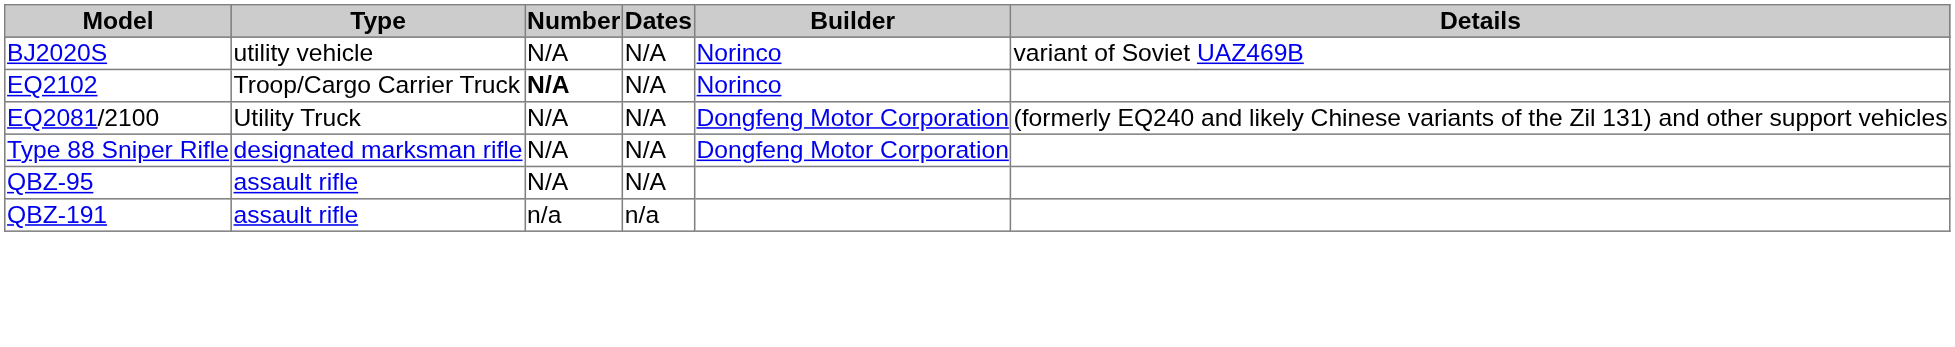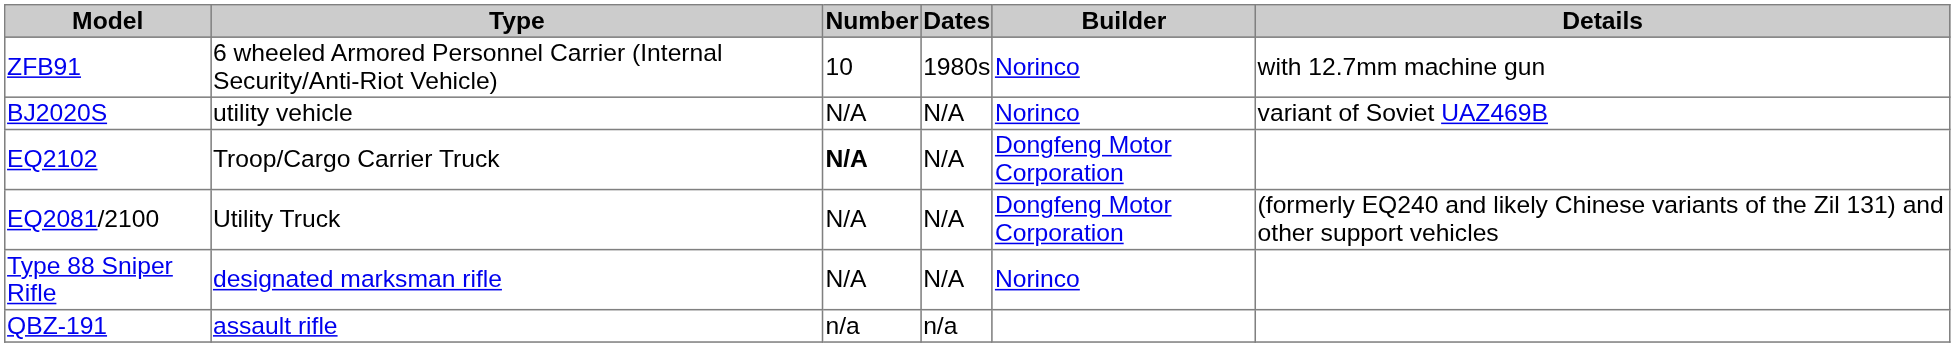 <table border=1 style="border-collapse: collapse;">
 <tr bgcolor=cccccc>
 <th>Model</th>
 <th>Type</th>
 <th>Number</th>
 <th>Dates</th>
 <th>Builder</th>
 <th>Details</th>
+</tr>
+<tr>
+<td><a href='#'>ZFB91</a></td>
+<td>6 wheeled Armored Personnel Carrier (Internal Security/Anti-Riot Vehicle)</td>
+<td>10</td>
+<td>1980s</td>
+<td><a href='#'>Norinco</a> </td>
+<td>with 12.7mm machine gun</td>
 </tr>
 <tr>
 <td><a href='#'>BJ2020S</a></td>
 <td>utility vehicle</td>
 <td>N/A</td>
 <td>N/A</td>
 <td><a href='#'>Norinco</a> </td>
 <td>variant of Soviet <a href='#'>UAZ469B</a></td>
 </tr>
 <tr>
 <td><a href='#'>EQ2102</a></td>
 <td>Troop/Cargo Carrier Truck</td>
 <td><strong>N/A</strong></td>
 <td>N/A</td>
-<td><a href='#'>Norinco</a> </td>
+<td><a href='#'>Dongfeng Motor Corporation</a> </td>
 <td></td>
 </tr>
 <tr>
 <td><a href='#'>EQ2081</a>/2100</td>
 <td>Utility Truck</td>
 <td>N/A</td>
 <td>N/A</td>
 <td><a href='#'>Dongfeng Motor Corporation</a> </td>
 <td>(formerly EQ240 and likely Chinese variants of the Zil 131) and other support vehicles</td>
 </tr>
 <tr>
 <td><a href='#'>Type 88 Sniper Rifle</a></td>
 <td><a href='#'>designated marksman rifle</a></td>
 <td>N/A</td>
 <td>N/A</td>
-<td><a href='#'>Dongfeng Motor Corporation</a> </td>
-<td></td>
-</tr>
-<tr>
-<td><a href='#'>QBZ-95</a></td>
-<td><a href='#'>assault rifle</a></td>
-<td>N/A</td>
-<td>N/A</td>
-<td></td>
+<td><a href='#'>Norinco</a> </td>
 <td></td>
 </tr>
 <tr>
 <td><a href='#'>QBZ-191</a></td>
 <td><a href='#'>assault rifle</a></td>
 <td>n/a</td>
 <td>n/a</td>
 <td></td>
 <td></td>
 </tr>
 </table>
